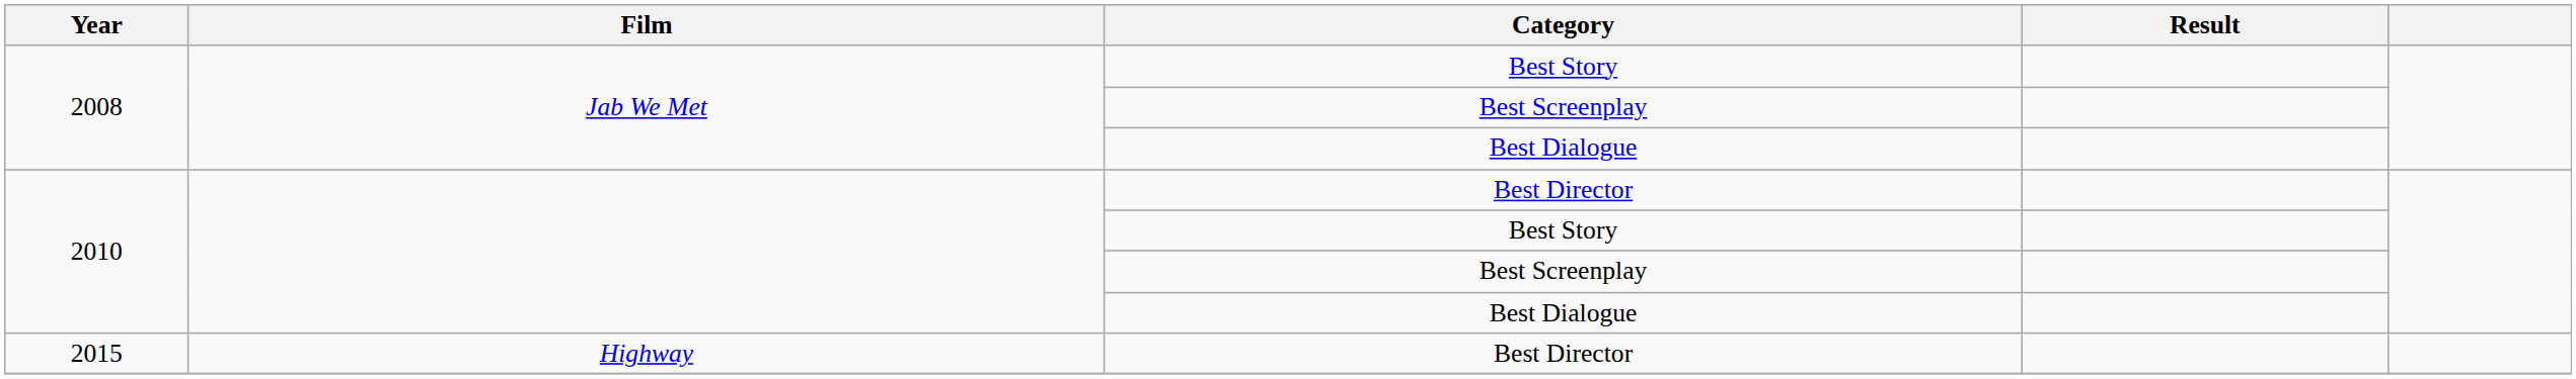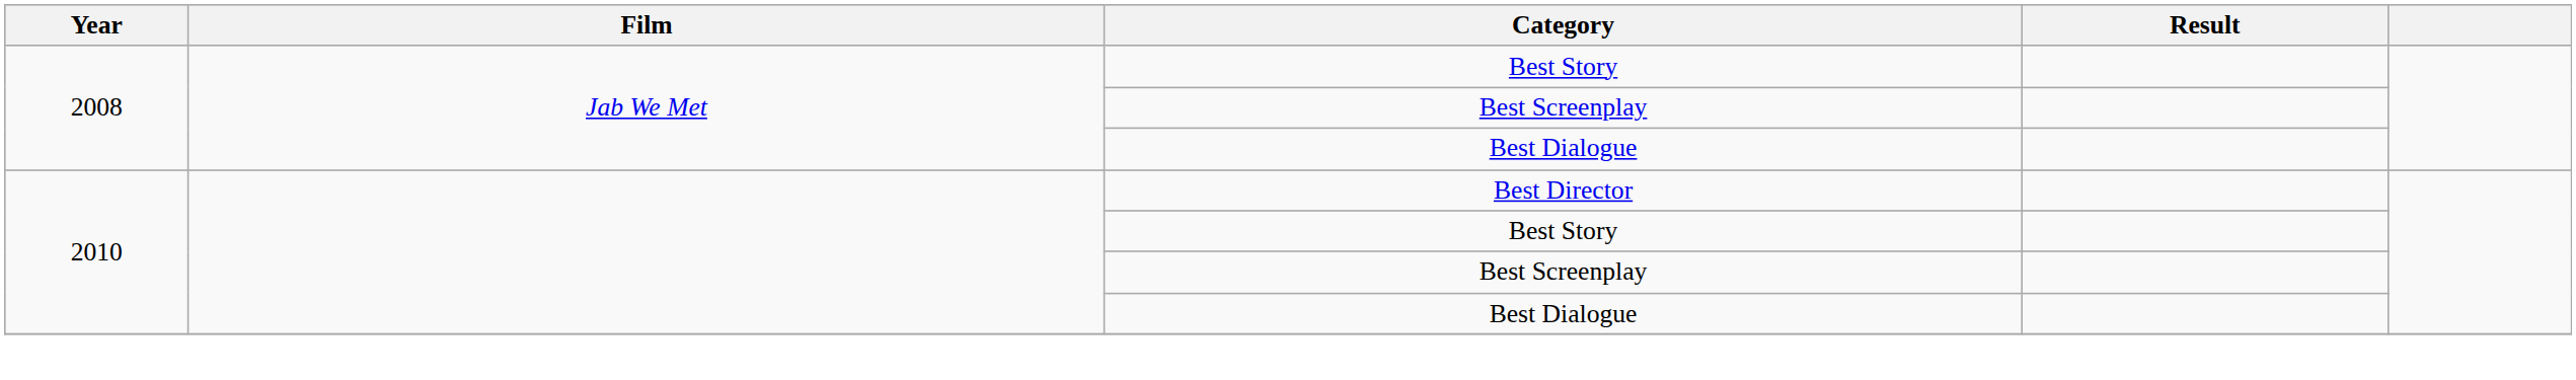 <table class="wikitable" style="width:100%;">
 <tr>
 <th style="width:5%;">Year</th>
 <th style="width:25%;">Film</th>
 <th style="width:25%;">Category</th>
 <th style="width:10%;">Result</th>
 <th style="width:5%;"></th>
 </tr>
 <tr>
 <td style="text-align:center;" rowspan="3">2008</td>
 <td style="text-align:center;" rowspan="3"><em><a href='#'>Jab We Met</a></em></td>
 <td style="text-align:center;"><a href='#'>Best Story</a></td>
 <td></td>
 <td rowspan="3"></td>
 </tr>
 <tr>
 <td style="text-align:center;"><a href='#'>Best Screenplay</a></td>
 <td></td>
 </tr>
 <tr>
 <td style="text-align:center;"><a href='#'>Best Dialogue</a></td>
 <td></td>
 </tr>
 <tr>
 <td style="text-align:center;" rowspan="4">2010</td>
 <td style="text-align:center;" rowspan="4"></td>
 <td style="text-align:center;"><a href='#'>Best Director</a></td>
 <td></td>
 <td rowspan="4"></td>
 </tr>
 <tr>
 <td style="text-align:center;">Best Story</td>
 <td></td>
 </tr>
 <tr>
 <td style="text-align:center;">Best Screenplay</td>
 <td></td>
 </tr>
 <tr>
 <td style="text-align:center;">Best Dialogue</td>
 <td></td>
 </tr>
 <tr>
-<td style="text-align:center;">2015</td>
-<td style="text-align:center;"><em><a href='#'>Highway</a></em></td>
-<td style="text-align:center;">Best Director</td>
-<td></td>
-<td></td>
-</tr>
-<tr>
 </tr>
 </table>
